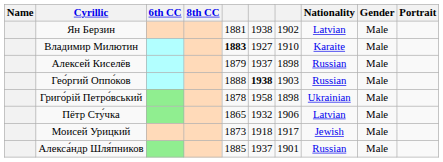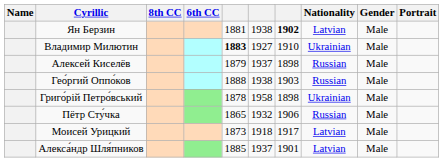 <table class="wikitable sortable" style=text-align:center>
 <tr>
 <th scope="col">Name</th>
 <th scope="col" class="unsortable"><a href='#'>Cyrillic</a></th>
+<th scope="col"><a href='#'>8th CC</a></th>
 <th scope="col"><a href='#'>6th CC</a></th>
-<th scope="col"><a href='#'>8th CC</a></th>
 <th scope="col"></th>
 <th scope="col"></th>
 <th scope="col"></th>
 <th scope="col">Nationality</th>
 <th scope="col">Gender</th>
 <th scope="col" class="unsortable">Portrait</th>
 </tr>
 <tr>
 <th align="center" scope="row" style="font-weight:normal;"></th>
 <td>Ян Берзин</td>
 <td bgcolor = PeachPuff></td>
 <td bgcolor = PeachPuff></td>
 <td>1881</td>
 <td>1938</td>
-<td>1902</td>
+<td><strong>1902</strong></td>
 <td><a href='#'>Latvian</a></td>
 <td>Male</td>
 <td></td>
 </tr>
 <tr>
 <th align="center" scope="row" style="font-weight:normal;"></th>
 <td>Владимир Милютин</td>
+<td bgcolor = PeachPuff></td>
 <td bgcolor = #B2FFFF></td>
-<td bgcolor = PeachPuff></td>
 <td><strong>1883</strong></td>
 <td>1927</td>
 <td>1910</td>
-<td><a href='#'>Karaite</a></td>
+<td><a href='#'>Ukrainian</a></td>
 <td>Male</td>
 <td></td>
 </tr>
 <tr>
 <th align="center" scope="row" style="font-weight:normal;"></th>
 <td>Алексей Киселёв</td>
+<td bgcolor = PeachPuff></td>
 <td bgcolor = #B2FFFF></td>
-<td bgcolor = PeachPuff></td>
 <td>1879</td>
 <td>1937</td>
 <td>1898</td>
 <td><a href='#'>Russian</a></td>
 <td>Male</td>
 <td></td>
 </tr>
 <tr>
 <th align="center" scope="row" style="font-weight:normal;"></th>
 <td>Гео́ргий Оппо́ков</td>
+<td bgcolor = PeachPuff></td>
 <td bgcolor = #B2FFFF></td>
-<td bgcolor = PeachPuff></td>
 <td>1888</td>
-<td><strong>1938</strong></td>
+<td>1938</td>
 <td>1903</td>
 <td><a href='#'>Russian</a></td>
 <td>Male</td>
 <td></td>
 </tr>
 <tr>
 <th align="center" scope="row" style="font-weight:normal;"></th>
 <td>Григо́рій Петро́вський</td>
+<td bgcolor = PeachPuff></td>
 <td bgcolor = LightGreen></td>
-<td bgcolor = PeachPuff></td>
 <td>1878</td>
 <td>1958</td>
 <td>1898</td>
 <td><a href='#'>Ukrainian</a></td>
 <td>Male</td>
 <td></td>
 </tr>
 <tr>
 <th align="center" scope="row" style="font-weight:normal;"></th>
 <td>Пётр Сту́чка</td>
+<td bgcolor = PeachPuff></td>
 <td bgcolor = LightGreen></td>
-<td bgcolor = PeachPuff></td>
 <td>1865</td>
 <td>1932</td>
 <td>1906</td>
-<td><a href='#'>Latvian</a></td>
+<td><a href='#'>Russian</a></td>
 <td>Male</td>
 <td></td>
 </tr>
 <tr>
 <th align="center" scope="row" style="font-weight:normal;"></th>
 <td>Моисей Урицкий</td>
 <td bgcolor = PeachPuff></td>
 <td bgcolor = PeachPuff></td>
 <td>1873</td>
 <td>1918</td>
 <td>1917</td>
-<td><a href='#'>Jewish</a></td>
+<td><a href='#'>Latvian</a></td>
 <td>Male</td>
 <td></td>
 </tr>
 <tr>
 <th align="center" scope="row" style="font-weight:normal;"></th>
 <td>Алекса́ндр Шля́пников</td>
+<td bgcolor = PeachPuff></td>
 <td bgcolor = LightGreen></td>
-<td bgcolor = PeachPuff></td>
 <td>1885</td>
 <td>1937</td>
 <td>1901</td>
-<td><a href='#'>Russian</a></td>
+<td><a href='#'>Latvian</a></td>
 <td>Male</td>
 <td></td>
 </tr>
 </table>
